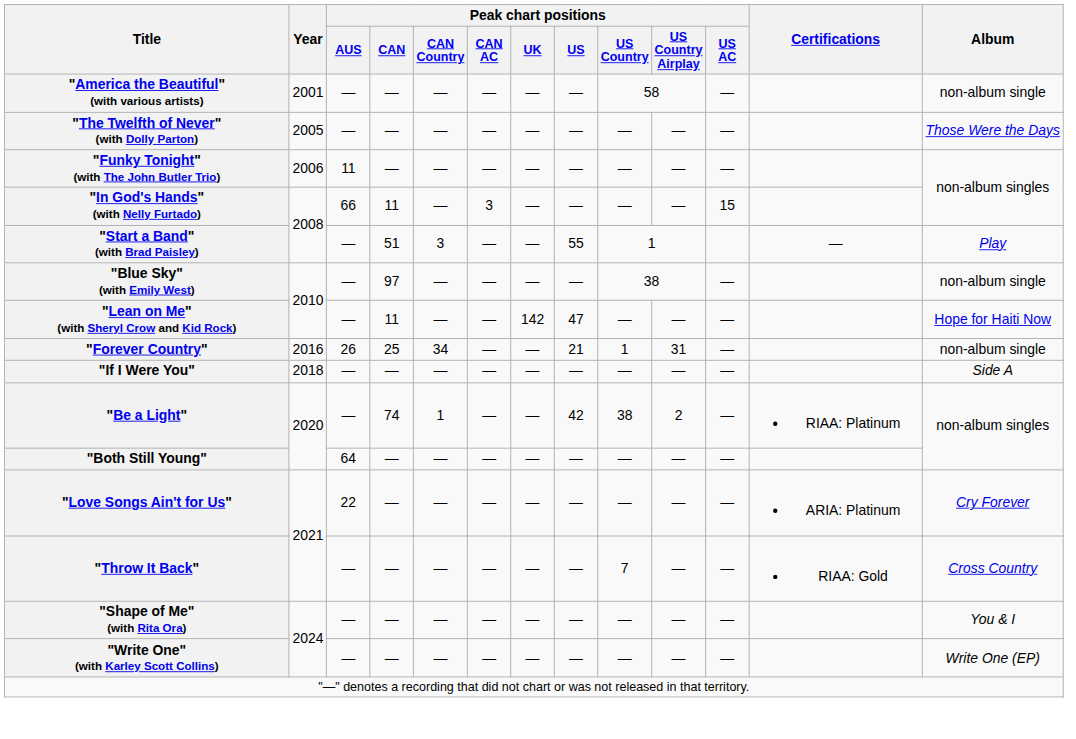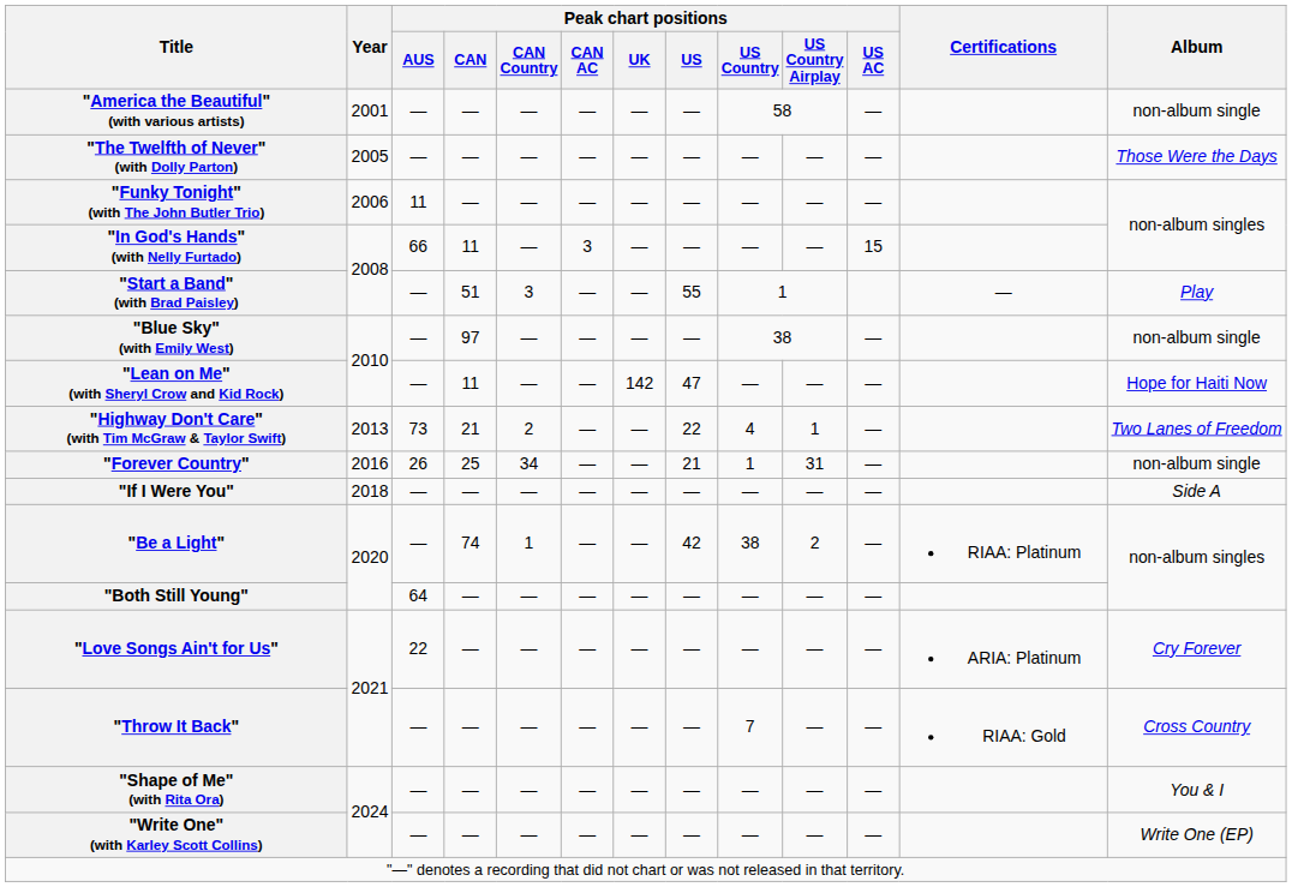 <table class="wikitable plainrowheaders" style="text-align:center;" border="1">
 <tr>
 <th scope="col" rowspan="2" style="width:20em;">Title</th>
 <th scope="col" rowspan="2">Year</th>
 <th scope="col" colspan="9">Peak chart positions</th>
 <th scope="col" rowspan="2" style="width:12em;"><a href='#'>Certifications</a></th>
 <th scope="col" rowspan="2">Album</th>
 </tr>
 <tr>
 <th scope="col" style="width:3em;font-size:90%;"><a href='#'>AUS</a><br></th>
 <th scope="col" style="width:3em;font-size:90%;"><a href='#'>CAN</a><br></th>
 <th scope="col" style="width:3em;font-size:90%;"><a href='#'>CAN Country</a><br></th>
 <th scope="col" style="width:3em;font-size:90%;"><a href='#'>CAN AC</a><br></th>
 <th scope="col" style="width:3em;font-size:90%;"><a href='#'>UK</a><br></th>
 <th scope="col" style="width:3em;font-size:90%;"><a href='#'>US</a><br></th>
 <th scope="col" style="width:3em;font-size:90%;"><a href='#'>US<br>Country</a><br></th>
 <th scope="col" style="width:3em;font-size:90%;"><a href='#'>US<br>Country<br>Airplay</a><br></th>
 <th scope="col" style="width:3em;font-size:90%;"><a href='#'>US AC</a><br></th>
 </tr>
 <tr>
 <th scope="row">"<a href='#'>America the Beautiful</a>"<br><small>(with various artists)</small></th>
 <td>2001</td>
 <td>—</td>
 <td>—</td>
 <td>—</td>
 <td>—</td>
 <td>—</td>
 <td>—</td>
 <td colspan=2>58</td>
 <td>—</td>
 <td></td>
 <td>non-album single</td>
 </tr>
 <tr>
 <th scope="row">"<a href='#'>The Twelfth of Never</a>"<br><small>(with <a href='#'>Dolly Parton</a>)</small></th>
 <td>2005</td>
 <td>—</td>
 <td>—</td>
 <td>—</td>
 <td>—</td>
 <td>—</td>
 <td>—</td>
 <td>—</td>
 <td>—</td>
 <td>—</td>
 <td></td>
 <td><em><a href='#'>Those Were the Days</a></em></td>
 </tr>
 <tr>
 <th scope="row">"<a href='#'>Funky Tonight</a>"<br><small>(with <a href='#'>The John Butler Trio</a>)</small></th>
 <td>2006</td>
 <td>11</td>
 <td>—</td>
 <td>—</td>
 <td>—</td>
 <td>—</td>
 <td>—</td>
 <td>—</td>
 <td>—</td>
 <td>—</td>
 <td></td>
 <td rowspan="2">non-album singles</td>
 </tr>
 <tr>
 <th scope="row">"<a href='#'>In God's Hands</a>"<br><small>(with <a href='#'>Nelly Furtado</a>)</small></th>
 <td rowspan="2">2008</td>
 <td>66</td>
 <td>11</td>
 <td>—</td>
 <td>3</td>
 <td>—</td>
 <td>—</td>
 <td>—</td>
 <td>—</td>
 <td>15</td>
 <td></td>
 </tr>
 <tr>
 <th scope="row">"<a href='#'>Start a Band</a>"<br><small>(with <a href='#'>Brad Paisley</a>)</small></th>
 <td>—</td>
 <td>51</td>
 <td>3</td>
 <td>—</td>
 <td>—</td>
 <td>55</td>
 <td colspan=2>1</td>
 <td></td>
 <td>—</td>
 <td><em><a href='#'>Play</a></em></td>
 </tr>
 <tr>
 <th scope="row">"Blue Sky"<br><small>(with <a href='#'>Emily West</a>)</small></th>
 <td rowspan="2">2010</td>
 <td>—</td>
 <td>97</td>
 <td>—</td>
 <td>—</td>
 <td>—</td>
 <td>—</td>
 <td colspan=2>38</td>
 <td>—</td>
 <td></td>
 <td>non-album single</td>
 </tr>
 <tr>
 <th scope="row">"<a href='#'>Lean on Me</a>"<br><small>(with <a href='#'>Sheryl Crow</a> and <a href='#'>Kid Rock</a>)</small></th>
 <td>—</td>
 <td>11</td>
 <td>—</td>
 <td>—</td>
 <td>142</td>
 <td>47</td>
 <td>—</td>
 <td>—</td>
 <td>—</td>
 <td></td>
 <td><a href='#'>Hope for Haiti Now</a></td>
+</tr>
+<tr>
+<th scope="row">"<a href='#'>Highway Don't Care</a>"<br><small>(with <a href='#'>Tim McGraw</a> & <a href='#'>Taylor Swift</a>)</small></th>
+<td>2013</td>
+<td>73</td>
+<td>21</td>
+<td>2</td>
+<td>—</td>
+<td>—</td>
+<td>22</td>
+<td>4</td>
+<td>1</td>
+<td>—</td>
+<td></td>
+<td><em><a href='#'>Two Lanes of Freedom</a></em></td>
 </tr>
 <tr>
 <th scope="row">"<a href='#'>Forever Country</a>"<br></th>
 <td>2016</td>
 <td>26</td>
 <td>25</td>
 <td>34</td>
 <td>—</td>
 <td>—</td>
 <td>21</td>
 <td>1</td>
 <td>31</td>
 <td>—</td>
 <td></td>
 <td>non-album single</td>
 </tr>
 <tr>
 <th scope="row">"If I Were You"<br></th>
 <td>2018</td>
 <td>—</td>
 <td>—</td>
 <td>—</td>
 <td>—</td>
 <td>—</td>
 <td>—</td>
 <td>—</td>
 <td>—</td>
 <td>—</td>
 <td></td>
 <td><em>Side A</em></td>
 </tr>
 <tr>
 <th scope="row">"<a href='#'>Be a Light</a>"<br></th>
 <td rowspan="2">2020</td>
 <td>—</td>
 <td>74</td>
 <td>1</td>
 <td>—</td>
 <td>—</td>
 <td>42</td>
 <td>38</td>
 <td>2</td>
 <td>—</td>
 <td><br><ul><li>RIAA: Platinum</li></ul></td>
 <td rowspan=2>non-album singles</td>
 </tr>
 <tr>
 <th scope="row">"Both Still Young"<br></th>
 <td>64</td>
 <td>—</td>
 <td>—</td>
 <td>—</td>
 <td>—</td>
 <td>—</td>
 <td>—</td>
 <td>—</td>
 <td>—</td>
 <td></td>
 </tr>
 <tr>
 <th scope="row">"<a href='#'>Love Songs Ain't for Us</a>"<br></th>
 <td rowspan="2">2021</td>
 <td>22</td>
 <td>—</td>
 <td>—</td>
 <td>—</td>
 <td>—</td>
 <td>—</td>
 <td>—</td>
 <td>—</td>
 <td>—</td>
 <td><br><ul><li>ARIA: Platinum</li></ul></td>
 <td><em><a href='#'>Cry Forever</a></em></td>
 </tr>
 <tr>
 <th scope="row">"<a href='#'>Throw It Back</a>"<br></th>
 <td>—</td>
 <td>—</td>
 <td>—</td>
 <td>—</td>
 <td>—</td>
 <td>—</td>
 <td>7</td>
 <td>—</td>
 <td>—</td>
 <td><br><ul><li>RIAA: Gold</li></ul></td>
 <td><a href='#'><em>Cross Country</em></a></td>
 </tr>
 <tr>
 <th scope="row">"Shape of Me"<br><small>(with <a href='#'>Rita Ora</a>)</small></th>
 <td rowspan="2">2024</td>
 <td>—</td>
 <td>—</td>
 <td>—</td>
 <td>—</td>
 <td>—</td>
 <td>—</td>
 <td>—</td>
 <td>—</td>
 <td>—</td>
 <td></td>
 <td><em>You & I</em></td>
 </tr>
 <tr>
 <th scope="row">"Write One"<br><small>(with <a href='#'>Karley Scott Collins</a>)</small></th>
 <td>—</td>
 <td>—</td>
 <td>—</td>
 <td>—</td>
 <td>—</td>
 <td>—</td>
 <td>—</td>
 <td>—</td>
 <td>—</td>
 <td></td>
 <td><em>Write One (EP)</em></td>
 </tr>
 <tr>
 <td colspan="13" style="font-size:90%">"—" denotes a recording that did not chart or was not released in that territory.</td>
 </tr>
 </table>
